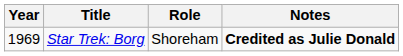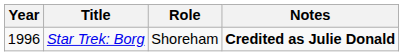 <table class="wikitable">
 <tr>
 <th>Year</th>
 <th>Title</th>
 <th>Role</th>
 <th>Notes</th>
 </tr>
 <tr>
-<td>1969</td>
+<td>1996</td>
 <td><em><a href='#'>Star Trek: Borg</a></em></td>
 <td>Shoreham</td>
 <td><strong>Credited as Julie Donald</strong></td>
 </tr>
 </table>
